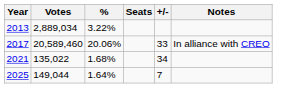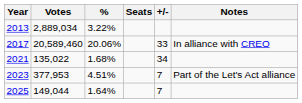 <table class="wikitable">
 <tr>
 <th>Year</th>
 <th>Votes</th>
 <th>%</th>
 <th>Seats</th>
 <th>+/-</th>
 <th>Notes</th>
 </tr>
 <tr>
 <td><a href='#'>2013</a></td>
 <td>2,889,034</td>
 <td>3.22%</td>
 <td></td>
 <td></td>
 <td></td>
 </tr>
 <tr>
 <td><a href='#'>2017</a></td>
 <td>20,589,460</td>
 <td>20.06%</td>
 <td></td>
 <td> 33</td>
 <td>In alliance with <a href='#'>CREO</a></td>
 </tr>
 <tr>
 <td><a href='#'>2021</a></td>
 <td>135,022</td>
 <td>1.68%</td>
 <td></td>
 <td> 34</td>
 <td></td>
 </tr>
 <tr>
+<td><a href='#'>2023</a></td>
+<td>377,953</td>
+<td>4.51%</td>
+<td></td>
+<td> 7</td>
+<td>Part of the Let's Act alliance</td>
+</tr>
+<tr>
 <td><a href='#'>2025</a></td>
 <td>149,044</td>
 <td>1.64%</td>
 <td></td>
 <td> 7</td>
 <td></td>
 </tr>
 </table>
